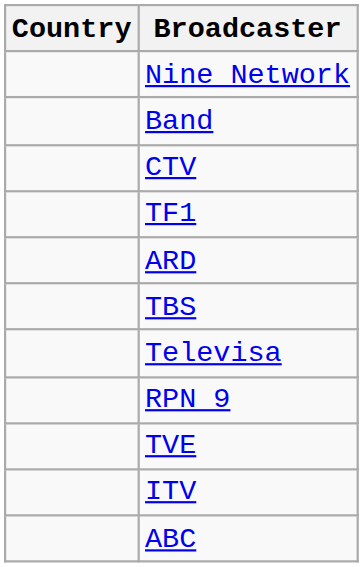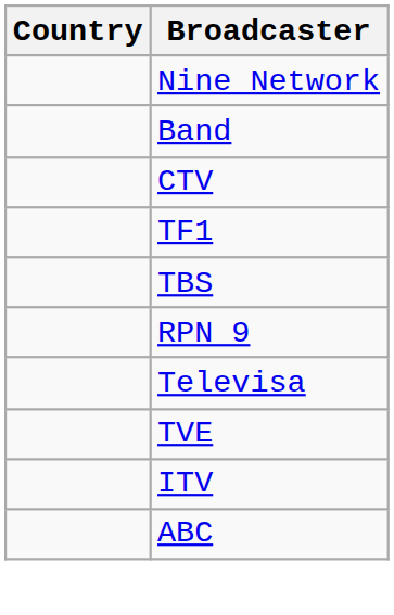 <table class="wikitable">
 <tr>
 <th align=center>Country</th>
 <th align=center>Broadcaster</th>
 </tr>
 <tr>
 <td></td>
 <td><a href='#'>Nine Network</a></td>
 </tr>
 <tr>
 <td></td>
 <td><a href='#'>Band</a></td>
 </tr>
 <tr>
 <td></td>
 <td><a href='#'>CTV</a></td>
 </tr>
 <tr>
 <td></td>
 <td><a href='#'>TF1</a></td>
 </tr>
 <tr>
 <td></td>
-<td><a href='#'>ARD</a></td>
-</tr>
-<tr>
-<td></td>
 <td><a href='#'>TBS</a></td>
 </tr>
 <tr>
 <td></td>
-<td><a href='#'>Televisa</a></td>
+<td><a href='#'>RPN 9</a></td>
 </tr>
 <tr>
 <td></td>
-<td><a href='#'>RPN 9</a></td>
+<td><a href='#'>Televisa</a></td>
 </tr>
 <tr>
 <td></td>
 <td><a href='#'>TVE</a></td>
 </tr>
 <tr>
 <td></td>
 <td><a href='#'>ITV</a></td>
 </tr>
 <tr>
 <td></td>
 <td><a href='#'>ABC</a></td>
 </tr>
 </table>
